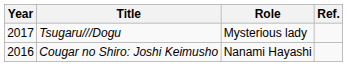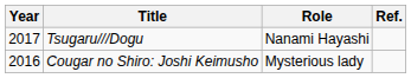 <table class="wikitable">
 <tr>
 <th>Year</th>
 <th>Title</th>
 <th>Role</th>
 <th>Ref.</th>
 </tr>
 <tr>
 <td>2017</td>
 <td><em>Tsugaru///Dogu</em></td>
-<td>Mysterious lady</td>
+<td>Nanami Hayashi</td>
 <td></td>
 </tr>
 <tr>
 <td>2016</td>
 <td><em>Cougar no Shiro: Joshi Keimusho</em></td>
-<td>Nanami Hayashi</td>
+<td>Mysterious lady</td>
 <td></td>
 </tr>
 </table>
